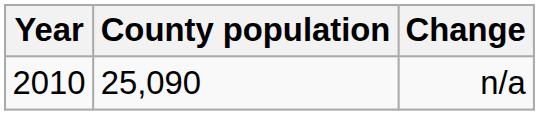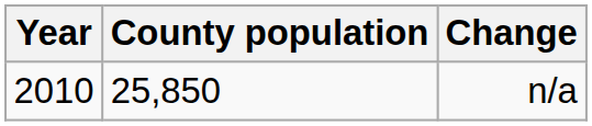 <table class="wikitable">
 <tr>
 <th>Year</th>
 <th>County population</th>
 <th>Change</th>
 </tr>
 <tr>
 <td>2010</td>
-<td>25,090</td>
+<td>25,850</td>
 <td align="right">n/a</td>
 </tr>
 </table>
